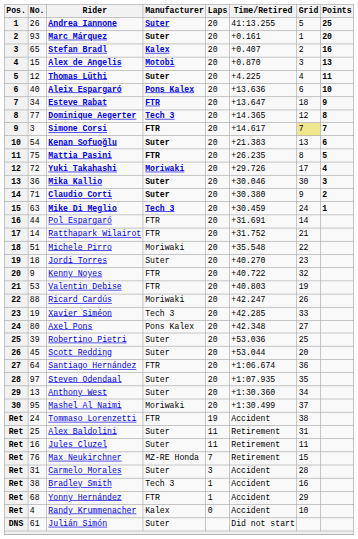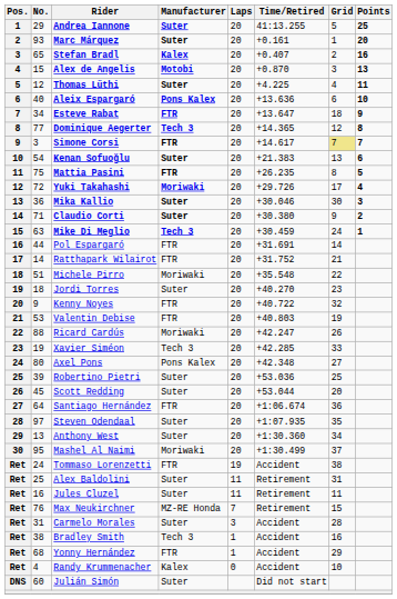 <table class="wikitable" style="font-size: 95%;">
 <tr>
 <th>Pos.</th>
 <th>No.</th>
 <th>Rider</th>
 <th>Manufacturer</th>
 <th>Laps</th>
 <th>Time/Retired</th>
 <th>Grid</th>
 <th>Points</th>
 </tr>
 <tr>
 <th>1</th>
-<td>26</td>
+<td>29</td>
 <td> <strong><a href='#'>Andrea Iannone</a></strong></td>
 <td><strong><a href='#'>Suter</a></strong></td>
 <td>20</td>
 <td>41:13.255</td>
 <td>5</td>
 <td><strong>25</strong></td>
 </tr>
 <tr>
 <th>2</th>
 <td>93</td>
 <td> <strong><a href='#'>Marc Márquez</a></strong></td>
 <td><strong>Suter</strong></td>
 <td>20</td>
 <td>+0.161</td>
 <td>1</td>
 <td><strong>20</strong></td>
 </tr>
 <tr>
 <th>3</th>
 <td>65</td>
 <td> <strong><a href='#'>Stefan Bradl</a></strong></td>
 <td><strong><a href='#'>Kalex</a></strong></td>
 <td>20</td>
 <td>+0.407</td>
 <td>2</td>
 <td><strong>16</strong></td>
 </tr>
 <tr>
 <th>4</th>
 <td>15</td>
 <td> <strong><a href='#'>Alex de Angelis</a></strong></td>
 <td><strong><a href='#'>Motobi</a></strong></td>
 <td>20</td>
 <td>+0.870</td>
 <td>3</td>
 <td><strong>13</strong></td>
 </tr>
 <tr>
 <th>5</th>
 <td>12</td>
 <td> <strong><a href='#'>Thomas Lüthi</a></strong></td>
 <td><strong>Suter</strong></td>
 <td>20</td>
 <td>+4.225</td>
 <td>4</td>
 <td><strong>11</strong></td>
 </tr>
 <tr>
 <th>6</th>
 <td>40</td>
 <td> <strong><a href='#'>Aleix Espargaró</a></strong></td>
 <td><strong><a href='#'>Pons Kalex</a></strong></td>
 <td>20</td>
 <td>+13.636</td>
 <td>6</td>
 <td><strong>10</strong></td>
 </tr>
 <tr>
 <th>7</th>
 <td>34</td>
 <td> <strong><a href='#'>Esteve Rabat</a></strong></td>
 <td><strong><a href='#'>FTR</a></strong></td>
 <td>20</td>
 <td>+13.647</td>
 <td>18</td>
 <td><strong>9</strong></td>
 </tr>
 <tr>
 <th>8</th>
 <td>77</td>
 <td> <strong><a href='#'>Dominique Aegerter</a></strong></td>
 <td><strong><a href='#'>Tech 3</a></strong></td>
 <td>20</td>
 <td>+14.365</td>
 <td>12</td>
 <td><strong>8</strong></td>
 </tr>
 <tr>
 <th>9</th>
 <td>3</td>
 <td> <strong><a href='#'>Simone Corsi</a></strong></td>
 <td><strong>FTR</strong></td>
 <td>20</td>
 <td>+14.617</td>
 <td style="background: khaki;">7</td>
 <td><strong>7</strong></td>
 </tr>
 <tr>
 <th>10</th>
 <td>54</td>
 <td> <strong><a href='#'>Kenan Sofuoğlu</a></strong></td>
 <td><strong>Suter</strong></td>
 <td>20</td>
 <td>+21.383</td>
 <td>13</td>
 <td><strong>6</strong></td>
 </tr>
 <tr>
 <th>11</th>
 <td>75</td>
 <td> <strong><a href='#'>Mattia Pasini</a></strong></td>
 <td><strong>FTR</strong></td>
 <td>20</td>
 <td>+26.235</td>
 <td>8</td>
 <td><strong>5</strong></td>
 </tr>
 <tr>
 <th>12</th>
 <td>72</td>
 <td> <strong><a href='#'>Yuki Takahashi</a></strong></td>
 <td><strong><a href='#'>Moriwaki</a></strong></td>
 <td>20</td>
 <td>+29.726</td>
 <td>17</td>
 <td><strong>4</strong></td>
 </tr>
 <tr>
 <th>13</th>
 <td>36</td>
 <td> <strong><a href='#'>Mika Kallio</a></strong></td>
 <td><strong>Suter</strong></td>
 <td>20</td>
 <td>+30.046</td>
 <td>30</td>
 <td><strong>3</strong></td>
 </tr>
 <tr>
 <th>14</th>
 <td>71</td>
 <td> <strong><a href='#'>Claudio Corti</a></strong></td>
 <td><strong>Suter</strong></td>
 <td>20</td>
 <td>+30.380</td>
 <td>9</td>
 <td><strong>2</strong></td>
 </tr>
 <tr>
 <th>15</th>
 <td>63</td>
 <td> <strong><a href='#'>Mike Di Meglio</a></strong></td>
 <td><strong><a href='#'>Tech 3</a></strong></td>
 <td>20</td>
 <td>+30.459</td>
 <td>24</td>
 <td><strong>1</strong></td>
 </tr>
 <tr>
 <th>16</th>
 <td>44</td>
 <td> <a href='#'>Pol Espargaró</a></td>
 <td>FTR</td>
 <td>20</td>
 <td>+31.691</td>
 <td>14</td>
 <td></td>
 </tr>
 <tr>
 <th>17</th>
 <td>14</td>
 <td> <a href='#'>Ratthapark Wilairot</a></td>
 <td>FTR</td>
 <td>20</td>
 <td>+31.752</td>
 <td>21</td>
 <td></td>
 </tr>
 <tr>
 <th>18</th>
 <td>51</td>
 <td> <a href='#'>Michele Pirro</a></td>
 <td>Moriwaki</td>
 <td>20</td>
 <td>+35.548</td>
 <td>22</td>
 <td></td>
 </tr>
 <tr>
 <th>19</th>
 <td>18</td>
 <td> <a href='#'>Jordi Torres</a></td>
 <td>Suter</td>
 <td>20</td>
 <td>+40.270</td>
 <td>23</td>
 <td></td>
 </tr>
 <tr>
 <th>20</th>
 <td>9</td>
 <td> <a href='#'>Kenny Noyes</a></td>
 <td>FTR</td>
 <td>20</td>
 <td>+40.722</td>
 <td>32</td>
 <td></td>
 </tr>
 <tr>
 <th>21</th>
 <td>53</td>
 <td> <a href='#'>Valentin Debise</a></td>
 <td>FTR</td>
 <td>20</td>
 <td>+40.803</td>
 <td>19</td>
 <td></td>
 </tr>
 <tr>
 <th>22</th>
 <td>88</td>
 <td> <a href='#'>Ricard Cardús</a></td>
 <td>Moriwaki</td>
 <td>20</td>
 <td>+42.247</td>
 <td>26</td>
 <td></td>
 </tr>
 <tr>
 <th>23</th>
 <td>19</td>
 <td> <a href='#'>Xavier Siméon</a></td>
 <td>Tech 3</td>
 <td>20</td>
 <td>+42.285</td>
 <td>33</td>
 <td></td>
 </tr>
 <tr>
 <th>24</th>
 <td>80</td>
 <td> <a href='#'>Axel Pons</a></td>
 <td>Pons Kalex</td>
 <td>20</td>
 <td>+42.348</td>
 <td>27</td>
 <td></td>
 </tr>
 <tr>
 <th>25</th>
 <td>39</td>
 <td> <a href='#'>Robertino Pietri</a></td>
 <td>Suter</td>
 <td>20</td>
 <td>+53.036</td>
 <td>25</td>
 <td></td>
 </tr>
 <tr>
 <th>26</th>
 <td>45</td>
 <td> <a href='#'>Scott Redding</a></td>
 <td>Suter</td>
 <td>20</td>
 <td>+53.044</td>
 <td>20</td>
 <td></td>
 </tr>
 <tr>
 <th>27</th>
 <td>64</td>
 <td> <a href='#'>Santiago Hernández</a></td>
 <td>FTR</td>
 <td>20</td>
 <td>+1:06.674</td>
 <td>36</td>
 <td></td>
 </tr>
 <tr>
 <th>28</th>
 <td>97</td>
 <td> <a href='#'>Steven Odendaal</a></td>
 <td>Suter</td>
 <td>20</td>
 <td>+1:07.935</td>
 <td>35</td>
 <td></td>
 </tr>
 <tr>
 <th>29</th>
 <td>13</td>
 <td> <a href='#'>Anthony West</a></td>
 <td>Suter</td>
 <td>20</td>
 <td>+1:30.360</td>
 <td>34</td>
 <td></td>
 </tr>
 <tr>
 <th>30</th>
 <td>95</td>
 <td> <a href='#'>Mashel Al Naimi</a></td>
 <td>Moriwaki</td>
 <td>20</td>
 <td>+1:30.499</td>
 <td>37</td>
 <td></td>
 </tr>
 <tr>
 <th>Ret</th>
 <td>24</td>
 <td> <a href='#'>Tommaso Lorenzetti</a></td>
 <td>FTR</td>
 <td>19</td>
 <td>Accident</td>
 <td>38</td>
 <td></td>
 </tr>
 <tr>
 <th>Ret</th>
 <td>25</td>
 <td> <a href='#'>Alex Baldolini</a></td>
 <td>Suter</td>
 <td>11</td>
 <td>Retirement</td>
 <td>31</td>
 <td></td>
 </tr>
 <tr>
 <th>Ret</th>
 <td>16</td>
 <td> <a href='#'>Jules Cluzel</a></td>
 <td>Suter</td>
 <td>11</td>
 <td>Retirement</td>
 <td>11</td>
 <td></td>
 </tr>
 <tr>
 <th>Ret</th>
 <td>76</td>
 <td> <a href='#'>Max Neukirchner</a></td>
 <td>MZ-RE Honda</td>
 <td>7</td>
 <td>Retirement</td>
 <td>15</td>
 <td></td>
 </tr>
 <tr>
 <th>Ret</th>
 <td>31</td>
 <td> <a href='#'>Carmelo Morales</a></td>
 <td>Suter</td>
 <td>3</td>
 <td>Accident</td>
 <td>28</td>
 <td></td>
 </tr>
 <tr>
 <th>Ret</th>
 <td>38</td>
 <td> <a href='#'>Bradley Smith</a></td>
 <td>Tech 3</td>
 <td>1</td>
 <td>Accident</td>
 <td>16</td>
 <td></td>
 </tr>
 <tr>
 <th>Ret</th>
 <td>68</td>
 <td> <a href='#'>Yonny Hernández</a></td>
 <td>FTR</td>
 <td>1</td>
 <td>Accident</td>
 <td>29</td>
 <td></td>
 </tr>
 <tr>
 <th>Ret</th>
 <td>4</td>
 <td> <a href='#'>Randy Krummenacher</a></td>
 <td>Kalex</td>
 <td>0</td>
 <td>Accident</td>
 <td>10</td>
 <td></td>
 </tr>
 <tr>
 <th>DNS</th>
-<td>61</td>
+<td>60</td>
 <td> <a href='#'>Julián Simón</a></td>
 <td>Suter</td>
 <td></td>
 <td>Did not start</td>
 <td></td>
 <td></td>
 </tr>
 <tr>
 <th colspan=8></th>
 </tr>
 <tr>
 </tr>
 </table>
